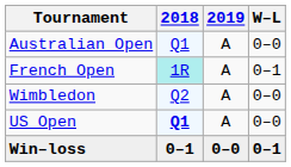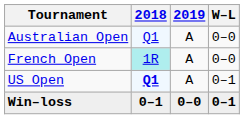 <table class=wikitable style=text-align:center>
 <tr>
 <th>Tournament</th>
 <th><a href='#'>2018</a></th>
 <th><a href='#'>2019</a></th>
 <th>W–L</th>
 </tr>
 <tr>
 <td align=left><a href='#'>Australian Open</a></td>
 <td bgcolor=f0f8ff><a href='#'>Q1</a></td>
 <td>A</td>
 <td>0–0</td>
 </tr>
 <tr>
 <td align=left><a href='#'>French Open</a></td>
 <td bgcolor=afeeee><a href='#'>1R</a></td>
 <td>A</td>
-<td>0–1</td>
-</tr>
-<tr>
-<td align=left><a href='#'>Wimbledon</a></td>
-<td bgcolor=f0f8ff><a href='#'>Q2</a></td>
-<td>A</td>
 <td>0–0</td>
 </tr>
 <tr>
 <td align=left><a href='#'>US Open</a></td>
 <td bgcolor=f0f8ff><strong><a href='#'>Q1</a></strong></td>
 <td>A</td>
-<td>0–0</td>
+<td>0–1</td>
 </tr>
 <tr style=background:#efefef;font-weight:bold>
 <td style=text-align:left>Win–loss</td>
 <td>0–1</td>
 <td>0–0</td>
 <td>0–1</td>
 </tr>
 </table>
